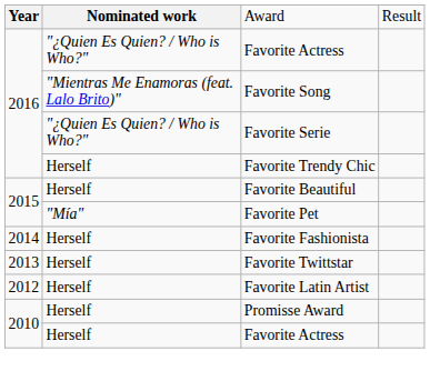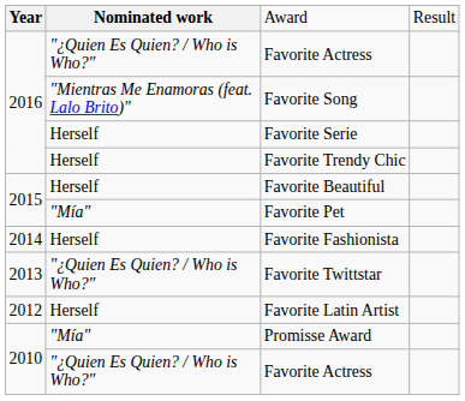 <table class="wikitable">
 <tr>
 <th>Year</th>
 <th width="200">Nominated work</th>
 <td !width="275">Award</td>
 <td !width="65">Result</td>
 </tr>
 <tr>
 <td rowspan="4">2016</td>
 <td><em>"¿Quien Es Quien? / Who is Who?"</em></td>
 <td>Favorite Actress</td>
 <td></td>
 </tr>
 <tr>
 <td><em>"Mientras Me Enamoras (feat. <a href='#'>Lalo Brito</a>)"</em></td>
 <td>Favorite Song</td>
 <td></td>
 </tr>
 <tr>
-<td><em>"¿Quien Es Quien? / Who is Who?"</em></td>
+<td>Herself</td>
 <td>Favorite Serie</td>
 <td></td>
 </tr>
 <tr>
 <td>Herself</td>
 <td>Favorite Trendy Chic</td>
 <td></td>
 </tr>
 <tr>
 <td rowspan="2">2015</td>
 <td>Herself</td>
 <td>Favorite Beautiful</td>
 <td></td>
 </tr>
 <tr>
 <td><em>"Mía"</em></td>
 <td>Favorite Pet</td>
 <td></td>
 </tr>
 <tr>
 <td>2014</td>
 <td>Herself</td>
 <td>Favorite Fashionista</td>
 <td></td>
 </tr>
 <tr>
 <td>2013</td>
-<td>Herself</td>
+<td><em>"¿Quien Es Quien? / Who is Who?"</em></td>
 <td>Favorite Twittstar</td>
 <td></td>
 </tr>
 <tr>
 <td>2012</td>
 <td>Herself</td>
 <td>Favorite Latin Artist</td>
 <td></td>
 </tr>
 <tr>
 <td rowspan="2">2010</td>
-<td>Herself</td>
+<td><em>"Mía"</em></td>
 <td>Promisse Award</td>
 <td></td>
 </tr>
 <tr>
-<td>Herself</td>
+<td><em>"¿Quien Es Quien? / Who is Who?"</em></td>
 <td>Favorite Actress</td>
 <td></td>
 </tr>
 </table>
